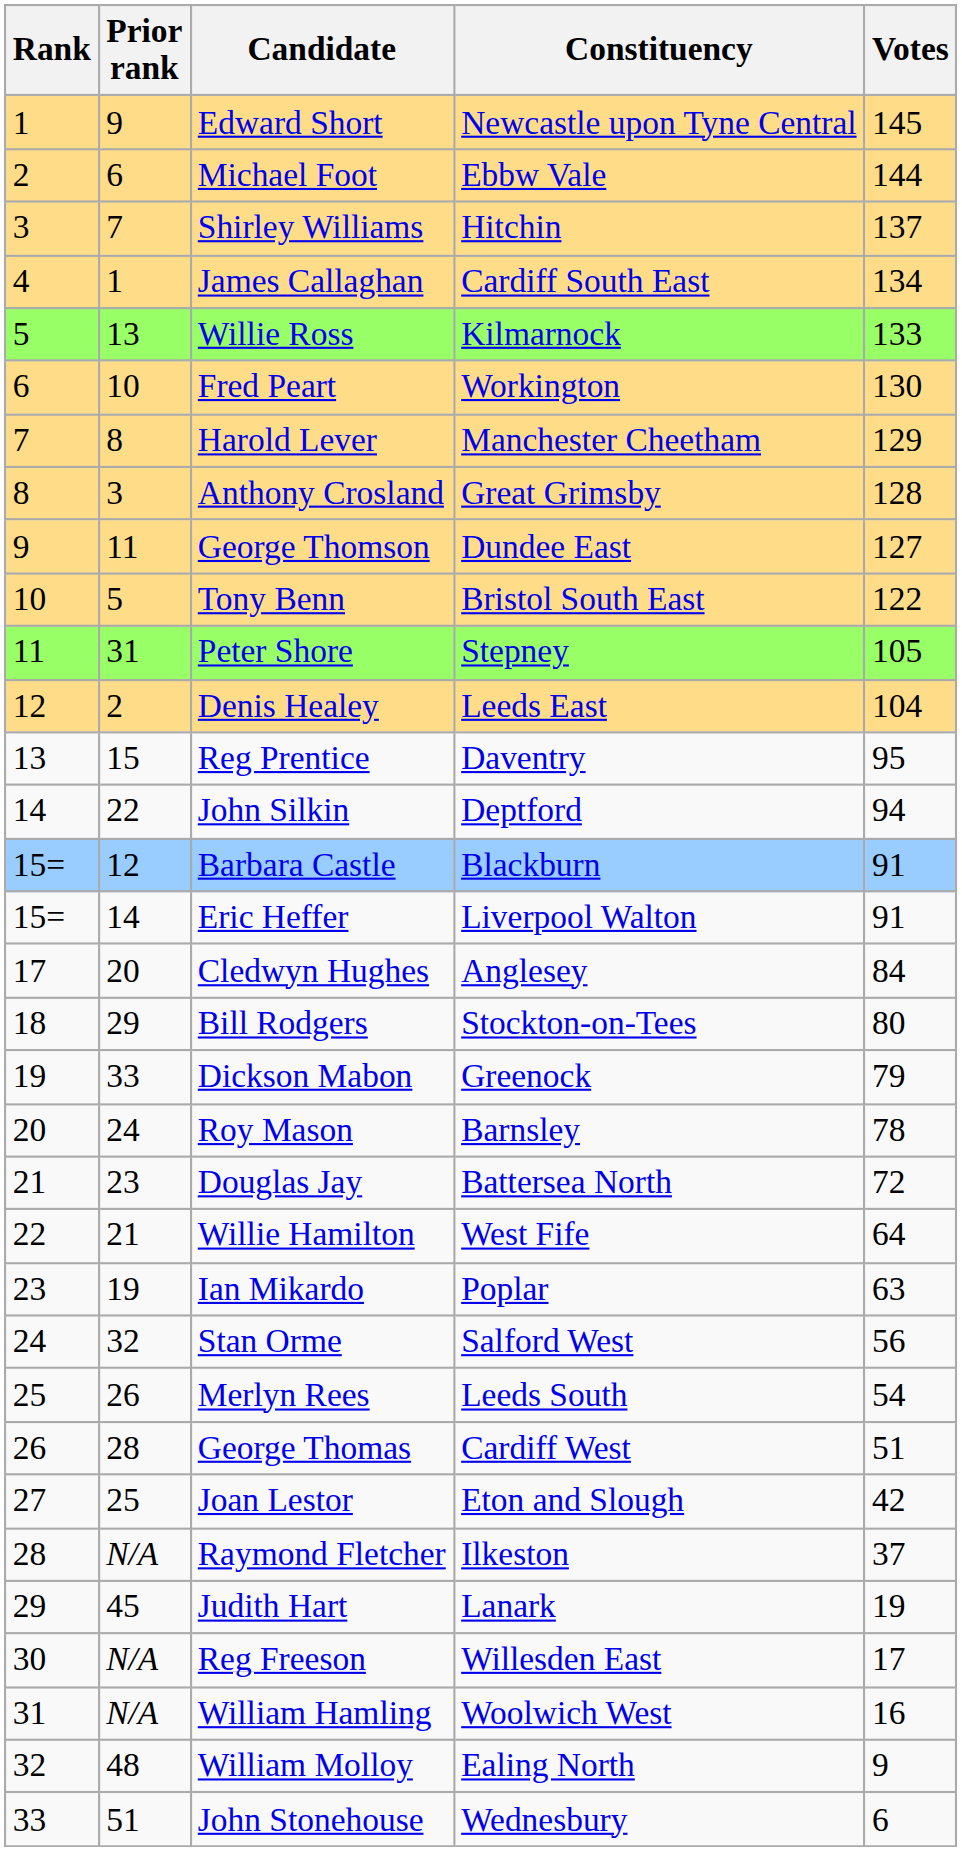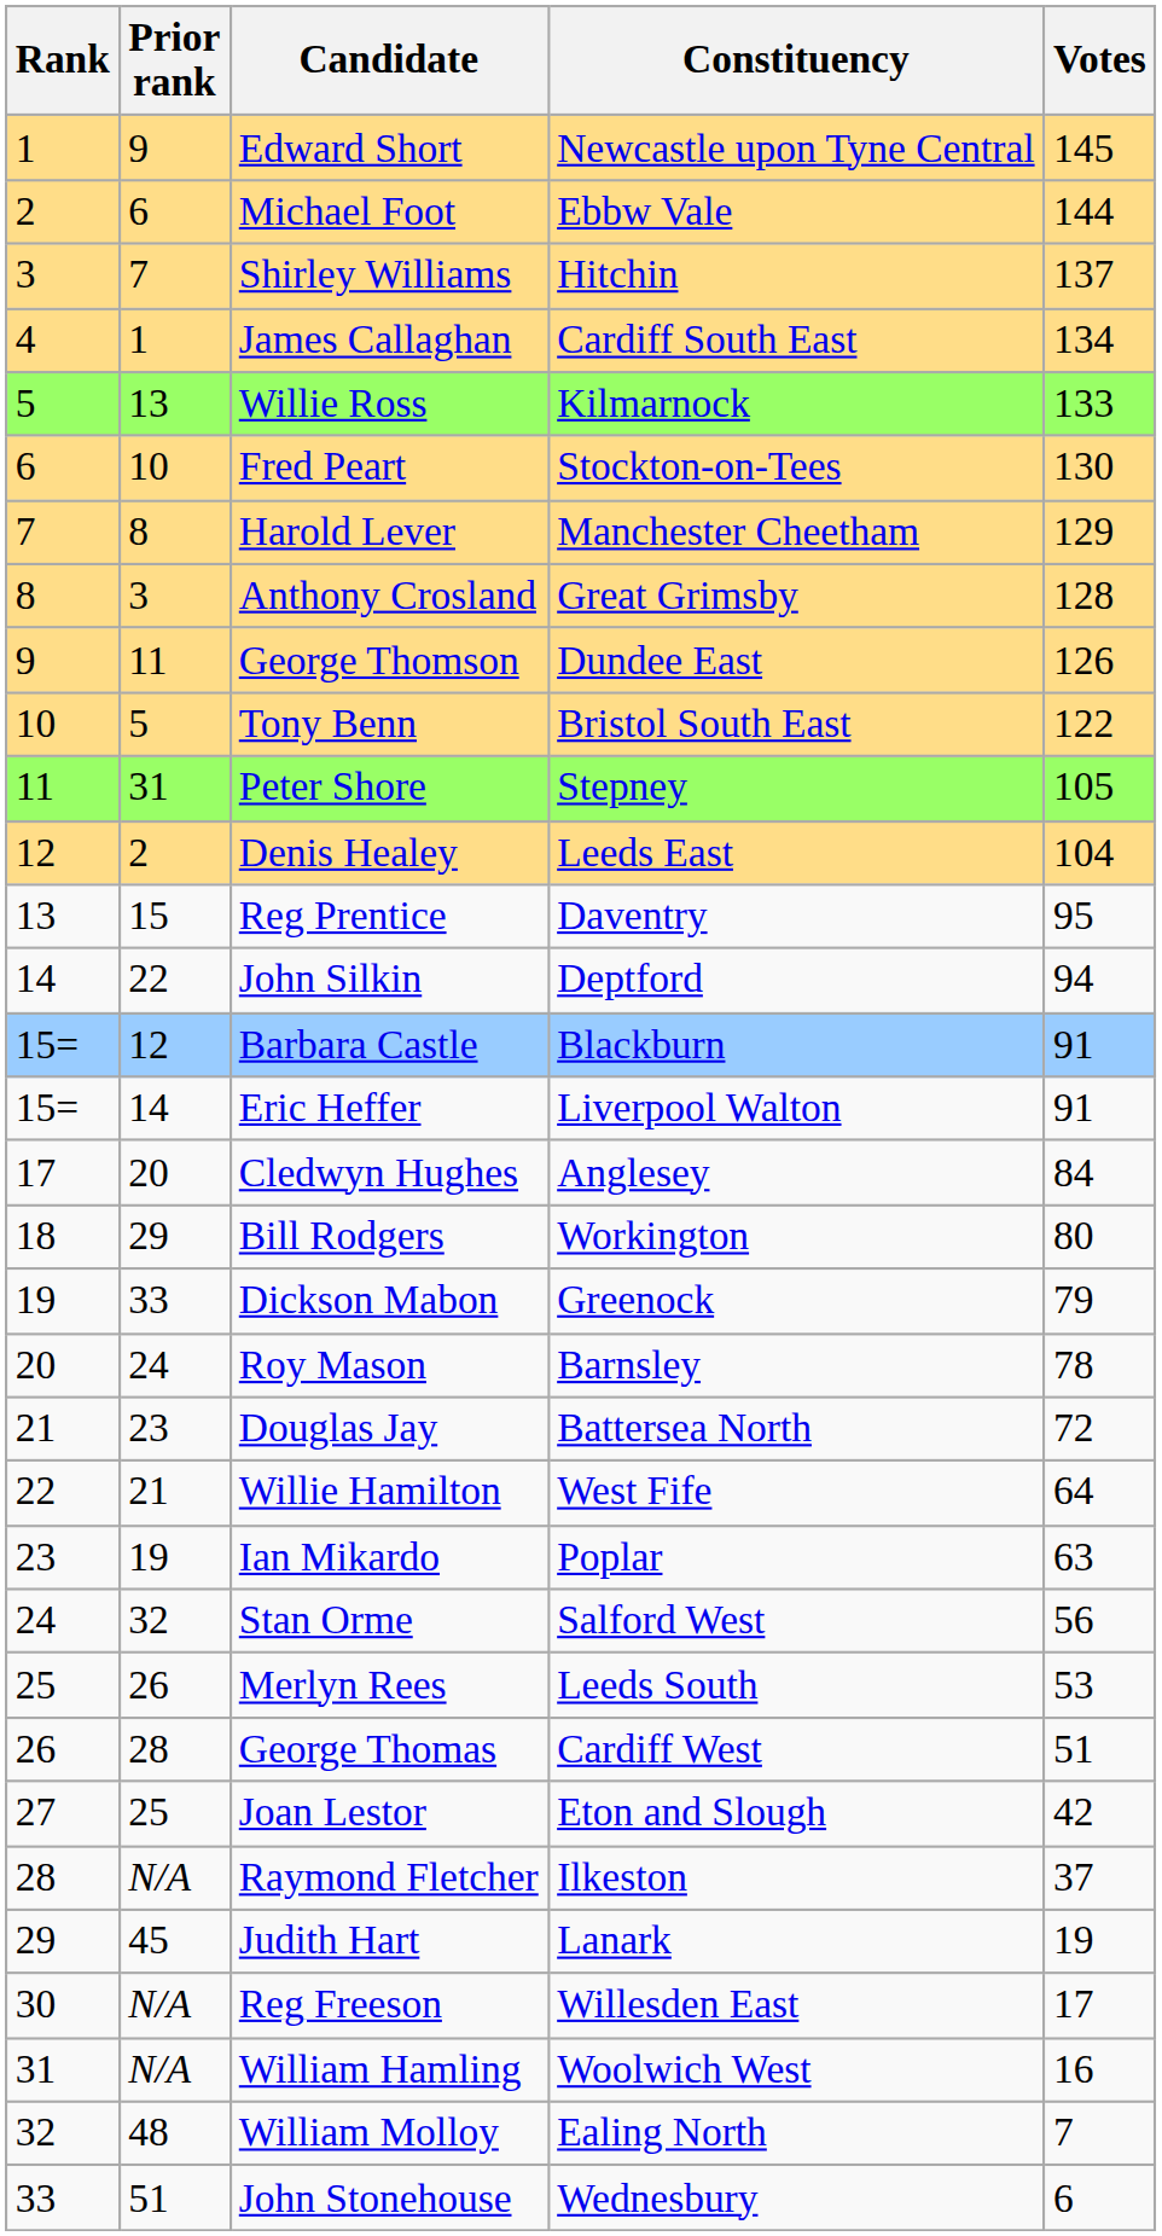 <table class="wikitable sortable">
 <tr>
 <th>Rank<br></th>
 <th>Prior<br>rank<br></th>
 <th>Candidate<br></th>
 <th>Constituency<br></th>
 <th>Votes<br></th>
 </tr>
 <tr bgcolor=ffdd88>
 <td>1</td>
 <td>9</td>
 <td><a href='#'>Edward Short</a></td>
 <td><a href='#'>Newcastle upon Tyne Central</a></td>
 <td>145</td>
 </tr>
 <tr bgcolor=ffdd88>
 <td>2</td>
 <td>6</td>
 <td><a href='#'>Michael Foot</a></td>
 <td><a href='#'>Ebbw Vale</a></td>
 <td>144</td>
 </tr>
 <tr bgcolor=ffdd88>
 <td>3</td>
 <td>7</td>
 <td><a href='#'>Shirley Williams</a></td>
 <td><a href='#'>Hitchin</a></td>
 <td>137</td>
 </tr>
 <tr bgcolor=ffdd88>
 <td>4</td>
 <td>1</td>
 <td><a href='#'>James Callaghan</a></td>
 <td><a href='#'>Cardiff South East</a></td>
 <td>134</td>
 </tr>
 <tr bgcolor=99ff66>
 <td>5</td>
 <td>13</td>
 <td><a href='#'>Willie Ross</a></td>
 <td><a href='#'>Kilmarnock</a></td>
 <td>133</td>
 </tr>
 <tr bgcolor=ffdd88>
 <td>6</td>
 <td>10</td>
 <td><a href='#'>Fred Peart</a></td>
-<td><a href='#'>Workington</a></td>
+<td><a href='#'>Stockton-on-Tees</a></td>
 <td>130</td>
 </tr>
 <tr bgcolor=ffdd88>
 <td>7</td>
 <td>8</td>
 <td><a href='#'>Harold Lever</a></td>
 <td><a href='#'>Manchester Cheetham</a></td>
 <td>129</td>
 </tr>
 <tr bgcolor=ffdd88>
 <td>8</td>
 <td>3</td>
 <td><a href='#'>Anthony Crosland</a></td>
 <td><a href='#'>Great Grimsby</a></td>
 <td>128</td>
 </tr>
 <tr bgcolor=ffdd88>
 <td>9</td>
 <td>11</td>
 <td><a href='#'>George Thomson</a></td>
 <td><a href='#'>Dundee East</a></td>
-<td>127</td>
+<td>126</td>
 </tr>
 <tr bgcolor=ffdd88>
 <td>10</td>
 <td>5</td>
 <td><a href='#'>Tony Benn</a></td>
 <td><a href='#'>Bristol South East</a></td>
 <td>122</td>
 </tr>
 <tr bgcolor=99ff66>
 <td>11</td>
 <td>31</td>
 <td><a href='#'>Peter Shore</a></td>
 <td><a href='#'>Stepney</a></td>
 <td>105</td>
 </tr>
 <tr bgcolor=ffdd88>
 <td>12</td>
 <td>2</td>
 <td><a href='#'>Denis Healey</a></td>
 <td><a href='#'>Leeds East</a></td>
 <td>104</td>
 </tr>
 <tr>
 <td>13</td>
 <td>15</td>
 <td><a href='#'>Reg Prentice</a></td>
 <td><a href='#'>Daventry</a></td>
 <td>95</td>
 </tr>
 <tr>
 <td>14</td>
 <td>22</td>
 <td><a href='#'>John Silkin</a></td>
 <td><a href='#'>Deptford</a></td>
 <td>94</td>
 </tr>
 <tr bgcolor=99ccff>
 <td>15=</td>
 <td>12</td>
 <td><a href='#'>Barbara Castle</a></td>
 <td><a href='#'>Blackburn</a></td>
 <td>91</td>
 </tr>
 <tr>
 <td>15=</td>
 <td>14</td>
 <td><a href='#'>Eric Heffer</a></td>
 <td><a href='#'>Liverpool Walton</a></td>
 <td>91</td>
 </tr>
 <tr>
 <td>17</td>
 <td>20</td>
 <td><a href='#'>Cledwyn Hughes</a></td>
 <td><a href='#'>Anglesey</a></td>
 <td>84</td>
 </tr>
 <tr>
 <td>18</td>
 <td>29</td>
 <td><a href='#'>Bill Rodgers</a></td>
-<td><a href='#'>Stockton-on-Tees</a></td>
+<td><a href='#'>Workington</a></td>
 <td>80</td>
 </tr>
 <tr>
 <td>19</td>
 <td>33</td>
 <td><a href='#'>Dickson Mabon</a></td>
 <td><a href='#'>Greenock</a></td>
 <td>79</td>
 </tr>
 <tr>
 <td>20</td>
 <td>24</td>
 <td><a href='#'>Roy Mason</a></td>
 <td><a href='#'>Barnsley</a></td>
 <td>78</td>
 </tr>
 <tr>
 <td>21</td>
 <td>23</td>
 <td><a href='#'>Douglas Jay</a></td>
 <td><a href='#'>Battersea North</a></td>
 <td>72</td>
 </tr>
 <tr>
 <td>22</td>
 <td>21</td>
 <td><a href='#'>Willie Hamilton</a></td>
 <td><a href='#'>West Fife</a></td>
 <td>64</td>
 </tr>
 <tr>
 <td>23</td>
 <td>19</td>
 <td><a href='#'>Ian Mikardo</a></td>
 <td><a href='#'>Poplar</a></td>
 <td>63</td>
 </tr>
 <tr>
 <td>24</td>
 <td>32</td>
 <td><a href='#'>Stan Orme</a></td>
 <td><a href='#'>Salford West</a></td>
 <td>56</td>
 </tr>
 <tr>
 <td>25</td>
 <td>26</td>
 <td><a href='#'>Merlyn Rees</a></td>
 <td><a href='#'>Leeds South</a></td>
-<td>54</td>
+<td>53</td>
 </tr>
 <tr>
 <td>26</td>
 <td>28</td>
 <td><a href='#'>George Thomas</a></td>
 <td><a href='#'>Cardiff West</a></td>
 <td>51</td>
 </tr>
 <tr>
 <td>27</td>
 <td>25</td>
 <td><a href='#'>Joan Lestor</a></td>
 <td><a href='#'>Eton and Slough</a></td>
 <td>42</td>
 </tr>
 <tr>
 <td>28</td>
 <td><em>N/A</em></td>
 <td><a href='#'>Raymond Fletcher</a></td>
 <td><a href='#'>Ilkeston</a></td>
 <td>37</td>
 </tr>
 <tr>
 <td>29</td>
 <td>45</td>
 <td><a href='#'>Judith Hart</a></td>
 <td><a href='#'>Lanark</a></td>
 <td>19</td>
 </tr>
 <tr>
 <td>30</td>
 <td><em>N/A</em></td>
 <td><a href='#'>Reg Freeson</a></td>
 <td><a href='#'>Willesden East</a></td>
 <td>17</td>
 </tr>
 <tr>
 <td>31</td>
 <td><em>N/A</em></td>
 <td><a href='#'>William Hamling</a></td>
 <td><a href='#'>Woolwich West</a></td>
 <td>16</td>
 </tr>
 <tr>
 <td>32</td>
 <td>48</td>
 <td><a href='#'>William Molloy</a></td>
 <td><a href='#'>Ealing North</a></td>
-<td>9</td>
+<td>7</td>
 </tr>
 <tr>
 <td>33</td>
 <td>51</td>
 <td><a href='#'>John Stonehouse</a></td>
 <td><a href='#'>Wednesbury</a></td>
 <td>6</td>
 </tr>
 </table>
